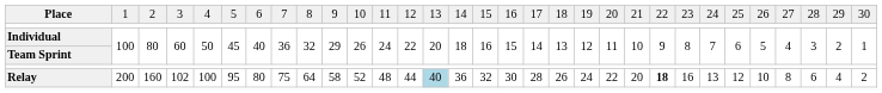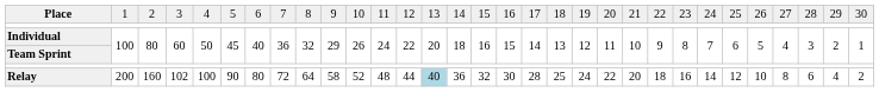 <table border="1" cellpadding="2" cellspacing="0" style="border:1px solid #C0C0C0; border-collapse:collapse; font-size:86%; margin-top:1em; text-align:center" width="1000">
 <tr bgcolor="#F0F0F0">
 <td width=150><strong>Place</strong></td>
 <td width=30>1</td>
 <td width=30>2</td>
 <td width=30>3</td>
 <td width=30>4</td>
 <td width=30>5</td>
 <td width=30>6</td>
 <td width=30>7</td>
 <td width=30>8</td>
 <td width=30>9</td>
 <td width=30>10</td>
 <td width=30>11</td>
 <td width=30>12</td>
 <td width=30>13</td>
 <td width=30>14</td>
 <td width=30>15</td>
 <td width=30>16</td>
 <td width=30>17</td>
 <td width=30>18</td>
 <td width=30>19</td>
 <td width=30>20</td>
 <td width=30>21</td>
 <td width=30>22</td>
 <td width=30>23</td>
 <td width=30>24</td>
 <td width=30>25</td>
 <td width=30>26</td>
 <td width=30>27</td>
 <td width=30>28</td>
 <td width=30>29</td>
 <td width=30>30</td>
 </tr>
 <tr>
 <td colspan=31></td>
 </tr>
 <tr>
 <td bgcolor="#F0F0F0" align=left><strong>Individual</strong></td>
 <td rowspan=2>100</td>
 <td rowspan=2>80</td>
 <td rowspan=2>60</td>
 <td rowspan=2>50</td>
 <td rowspan=2>45</td>
 <td rowspan=2>40</td>
 <td rowspan=2>36</td>
 <td rowspan=2>32</td>
 <td rowspan=2>29</td>
 <td rowspan=2>26</td>
 <td rowspan=2>24</td>
 <td rowspan=2>22</td>
 <td rowspan=2>20</td>
 <td rowspan=2>18</td>
 <td rowspan=2>16</td>
 <td rowspan=2>15</td>
 <td rowspan=2>14</td>
 <td rowspan=2>13</td>
 <td rowspan=2>12</td>
 <td rowspan=2>11</td>
 <td rowspan=2>10</td>
 <td rowspan=2>9</td>
 <td rowspan=2>8</td>
 <td rowspan=2>7</td>
 <td rowspan=2>6</td>
 <td rowspan=2>5</td>
 <td rowspan=2>4</td>
 <td rowspan=2>3</td>
 <td rowspan=2>2</td>
 <td rowspan=2>1</td>
 </tr>
 <tr>
 <td bgcolor="#F0F0F0" align=left><strong>Team Sprint</strong></td>
 </tr>
 <tr>
 <td colspan=31></td>
 </tr>
 <tr>
 <td bgcolor="#F0F0F0" align=left><strong>Relay</strong></td>
 <td>200</td>
 <td>160</td>
 <td>102</td>
 <td>100</td>
-<td>95</td>
+<td>90</td>
 <td>80</td>
-<td>75</td>
+<td>72</td>
 <td>64</td>
 <td>58</td>
 <td>52</td>
 <td>48</td>
 <td>44</td>
 <td style="background: lightblue;">40</td>
 <td>36</td>
 <td>32</td>
 <td>30</td>
 <td>28</td>
-<td>26</td>
+<td>25</td>
 <td>24</td>
 <td>22</td>
 <td>20</td>
-<td><strong>18</strong></td>
+<td>18</td>
 <td>16</td>
-<td>13</td>
+<td>14</td>
 <td>12</td>
 <td>10</td>
 <td>8</td>
 <td>6</td>
 <td>4</td>
 <td>2</td>
 </tr>
 </table>
